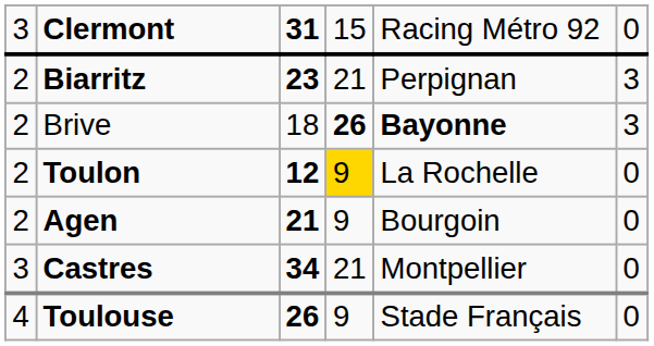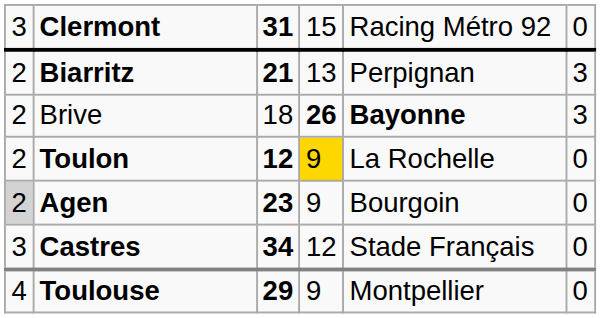 <table class="wikitable left" cellpadding="0" cellspacing="0" style="font-size:90%;">
 <tr>
 <td>3</td>
 <td width="110px"><strong>Clermont</strong></td>
 <td><strong>31</strong></td>
 <td>15</td>
 <td width="110px">Racing Métro 92</td>
 <td>0</td>
 </tr>
 <tr style="border-top:2px solid black;">
 <td>2</td>
 <td><strong>Biarritz</strong></td>
-<td><strong>23</strong></td>
-<td>21</td>
+<td><strong>21</strong></td>
+<td>13</td>
 <td>Perpignan</td>
 <td>3</td>
 </tr>
 <tr>
 <td>2</td>
 <td>Brive</td>
 <td>18</td>
 <td><strong>26</strong></td>
 <td><strong>Bayonne</strong></td>
 <td>3</td>
 </tr>
 <tr>
 <td>2</td>
 <td><strong>Toulon</strong></td>
 <td><strong>12</strong></td>
 <td style="background: gold;">9</td>
 <td>La Rochelle</td>
 <td>0</td>
 </tr>
 <tr>
-<td>2</td>
+<td style="background: lightgrey;">2</td>
 <td><strong>Agen</strong></td>
-<td><strong>21</strong></td>
+<td><strong>23</strong></td>
 <td>9</td>
 <td>Bourgoin</td>
 <td>0</td>
 </tr>
 <tr>
 <td>3</td>
 <td><strong>Castres</strong></td>
 <td><strong>34</strong></td>
-<td>21</td>
-<td>Montpellier</td>
+<td>12</td>
+<td>Stade Français</td>
 <td>0</td>
 </tr>
 <tr style="border-top:2px solid grey;">
 <td>4</td>
 <td><strong>Toulouse</strong></td>
-<td><strong>26</strong></td>
+<td><strong>29</strong></td>
 <td>9</td>
-<td>Stade Français</td>
+<td>Montpellier</td>
 <td>0</td>
 </tr>
 </table>
